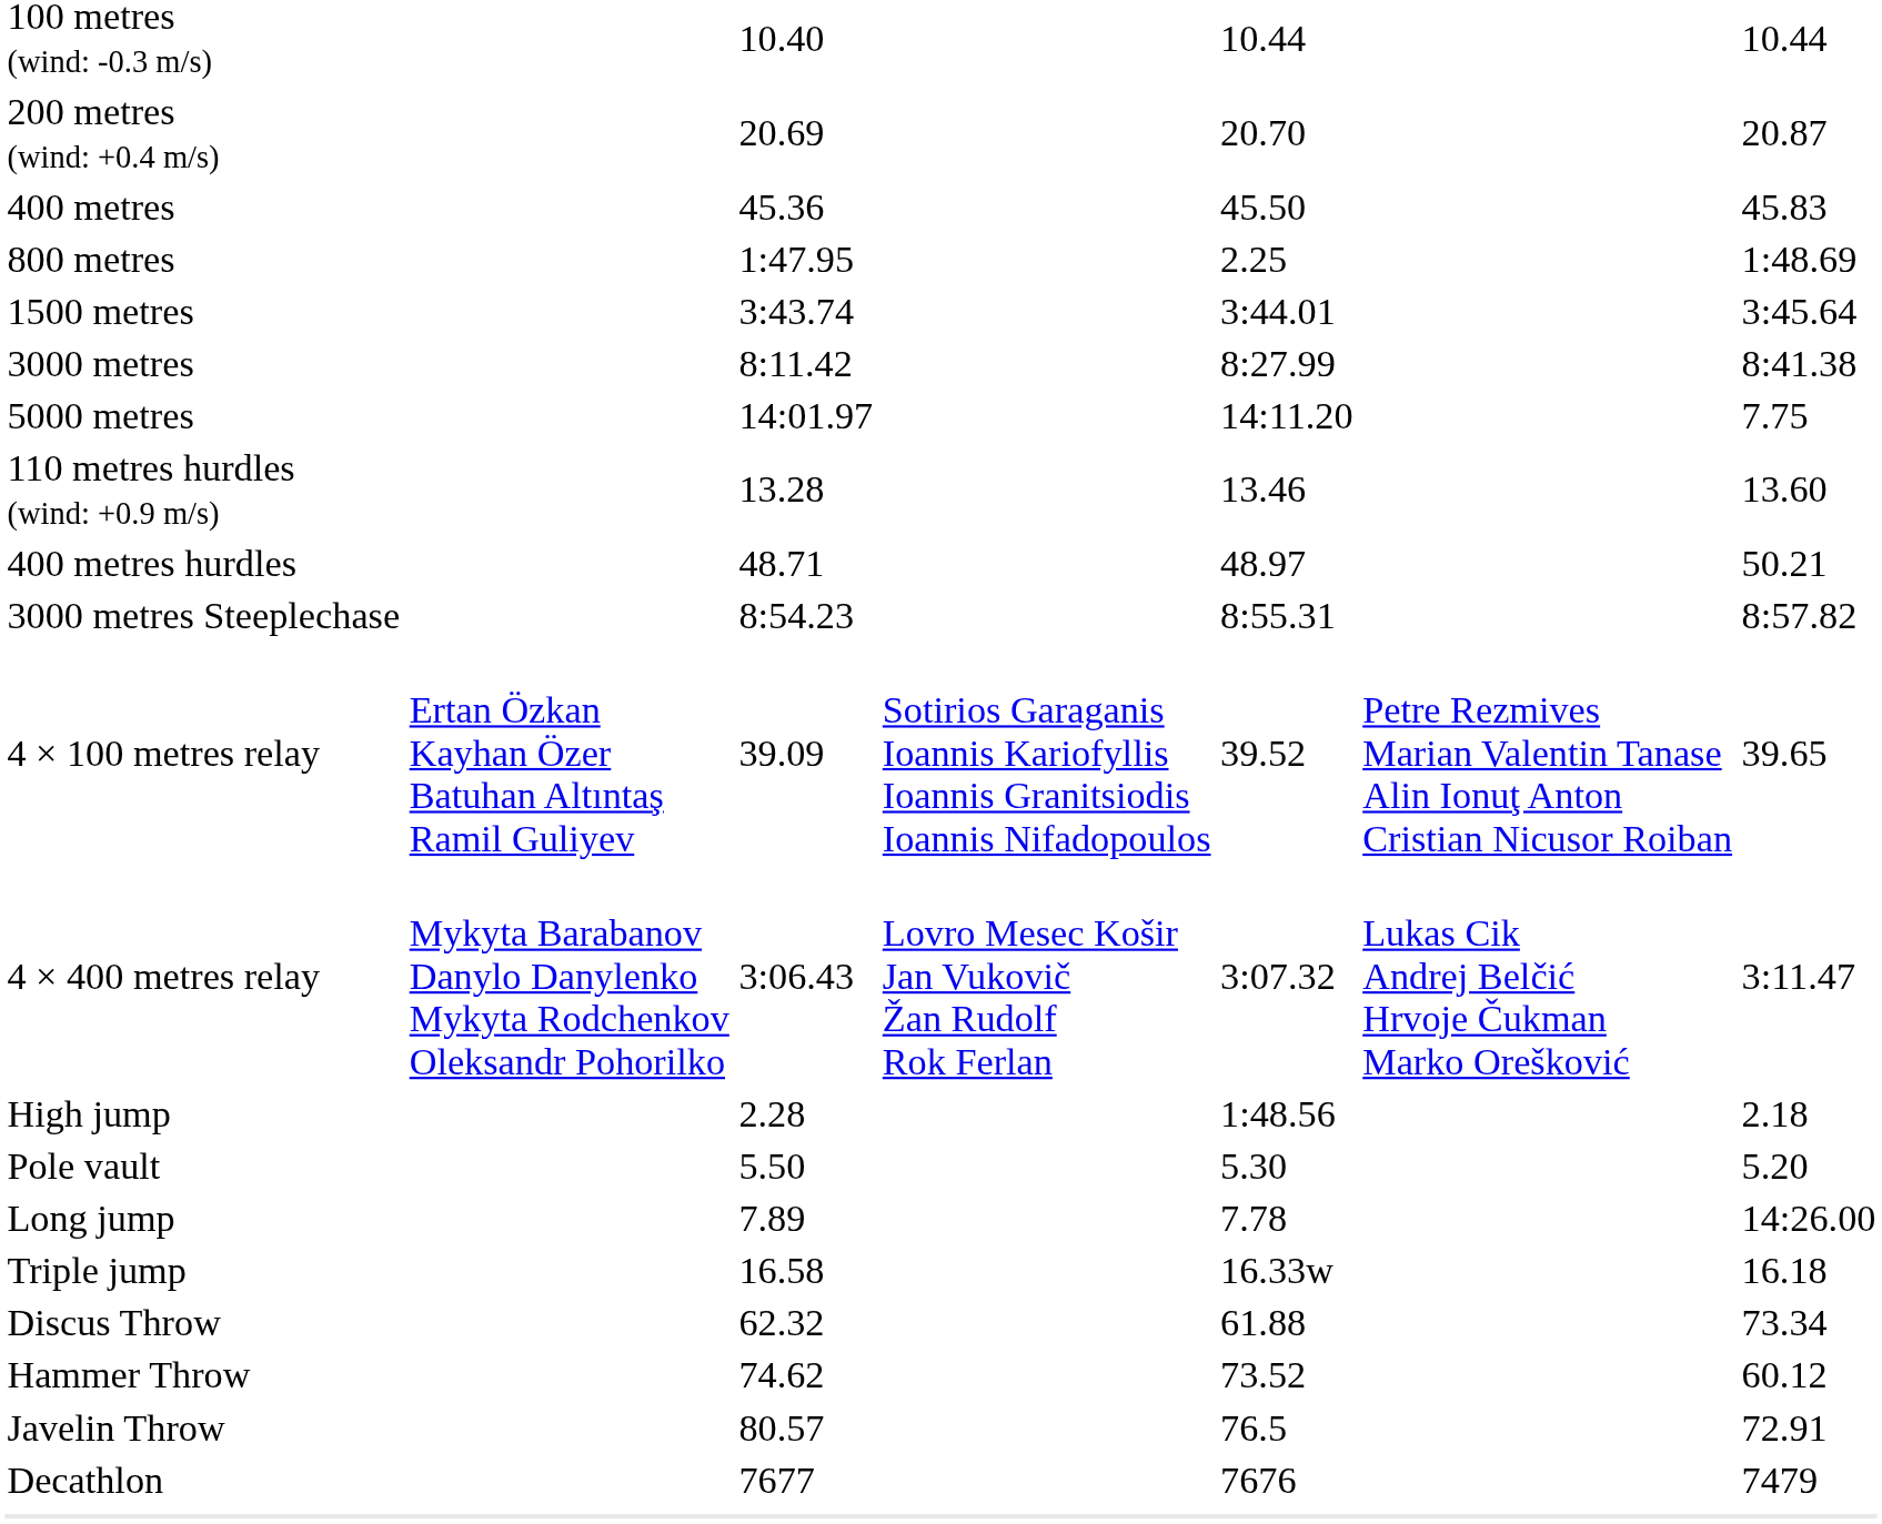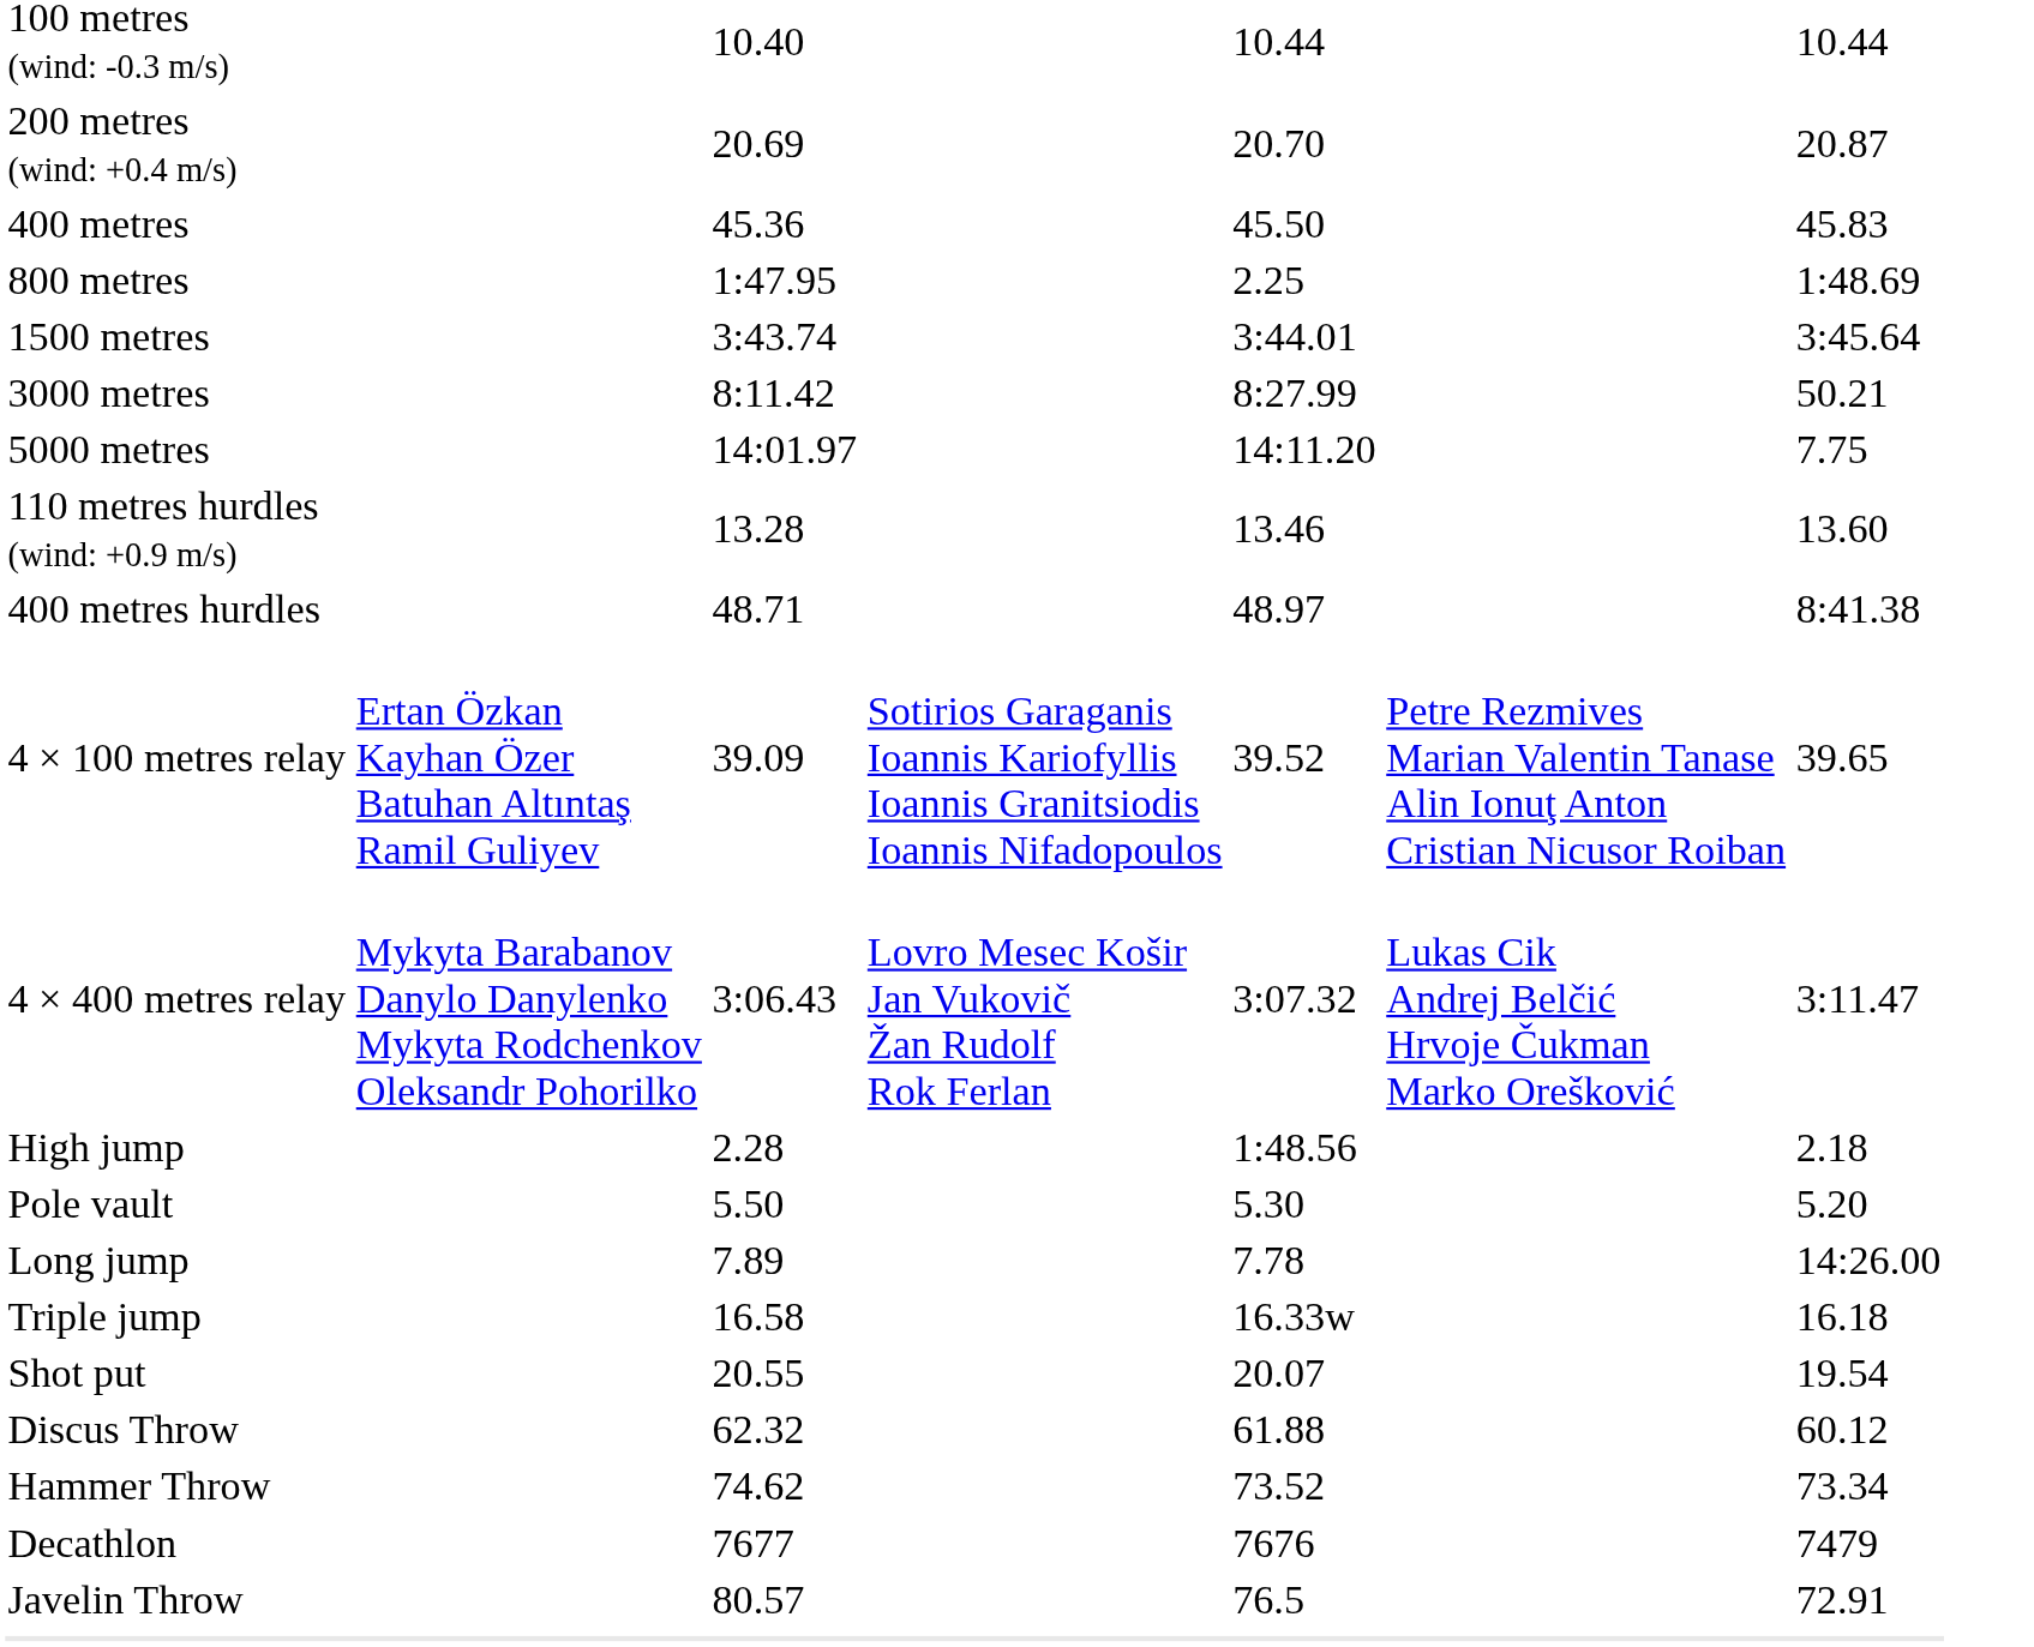 <table>
 <tr>
 <td>100 metres<br><small>(wind: -0.3 m/s)</small></td>
 <td></td>
 <td>10.40</td>
 <td></td>
 <td>10.44</td>
 <td></td>
 <td>10.44</td>
 </tr>
 <tr>
 <td>200 metres<br><small>(wind: +0.4 m/s)</small></td>
 <td></td>
 <td>20.69</td>
 <td></td>
 <td>20.70</td>
 <td></td>
 <td>20.87</td>
 </tr>
 <tr>
 <td>400 metres</td>
 <td></td>
 <td>45.36 </td>
 <td></td>
 <td>45.50</td>
 <td></td>
 <td>45.83</td>
 </tr>
 <tr>
 <td>800 metres</td>
 <td></td>
 <td>1:47.95</td>
 <td></td>
 <td>2.25</td>
 <td></td>
 <td>1:48.69</td>
 </tr>
 <tr>
 <td>1500 metres</td>
 <td></td>
 <td>3:43.74</td>
 <td></td>
 <td>3:44.01</td>
 <td></td>
 <td>3:45.64</td>
 </tr>
 <tr>
 <td>3000 metres</td>
 <td></td>
 <td>8:11.42</td>
 <td></td>
 <td>8:27.99</td>
 <td></td>
-<td>8:41.38</td>
+<td>50.21</td>
 </tr>
 <tr>
 <td>5000 metres</td>
 <td></td>
 <td>14:01.97</td>
 <td></td>
 <td>14:11.20</td>
 <td></td>
 <td>7.75</td>
 </tr>
 <tr>
 <td>110 metres hurdles<br><small>(wind: +0.9 m/s)</small></td>
 <td></td>
 <td>13.28 </td>
 <td></td>
 <td>13.46</td>
 <td></td>
 <td>13.60</td>
 </tr>
 <tr>
 <td>400 metres hurdles</td>
 <td></td>
 <td>48.71 </td>
 <td></td>
 <td>48.97</td>
 <td></td>
-<td>50.21</td>
-</tr>
-<tr>
-<td>3000 metres Steeplechase</td>
-<td></td>
-<td>8:54.23</td>
-<td></td>
-<td>8:55.31</td>
-<td></td>
-<td>8:57.82</td>
+<td>8:41.38</td>
 </tr>
 <tr>
 <td>4 × 100 metres relay</td>
 <td><br><a href='#'>Ertan Özkan</a><br><a href='#'>Kayhan Özer</a><br><a href='#'>Batuhan Altıntaş</a><br><a href='#'>Ramil Guliyev</a></td>
 <td>39.09 </td>
 <td><br><a href='#'>Sotirios Garaganis</a><br><a href='#'>Ioannis Kariofyllis</a><br><a href='#'>Ioannis Granitsiodis</a><br><a href='#'>Ioannis Nifadopoulos</a></td>
 <td>39.52</td>
 <td><br><a href='#'>Petre Rezmives</a><br><a href='#'>Marian Valentin Tanase</a><br><a href='#'>Alin Ionuţ Anton</a><br><a href='#'>Cristian Nicusor Roiban</a></td>
 <td>39.65</td>
 </tr>
 <tr>
 <td>4 × 400 metres relay</td>
 <td><br><a href='#'>Mykyta Barabanov</a><br><a href='#'>Danylo Danylenko</a><br><a href='#'>Mykyta Rodchenkov</a><br><a href='#'>Oleksandr Pohorilko</a></td>
 <td>3:06.43</td>
 <td><br><a href='#'>Lovro Mesec Košir</a><br><a href='#'>Jan Vukovič</a><br><a href='#'>Žan Rudolf</a><br><a href='#'>Rok Ferlan</a></td>
 <td>3:07.32</td>
 <td><br><a href='#'>Lukas Cik</a><br><a href='#'>Andrej Belčić</a><br><a href='#'>Hrvoje Čukman</a><br><a href='#'>Marko Orešković</a></td>
 <td>3:11.47</td>
 </tr>
 <tr>
 <td>High jump</td>
 <td></td>
 <td>2.28</td>
 <td></td>
 <td>1:48.56</td>
 <td></td>
 <td>2.18</td>
 </tr>
 <tr>
 <td>Pole vault</td>
 <td></td>
 <td>5.50</td>
 <td></td>
 <td>5.30</td>
 <td></td>
 <td>5.20</td>
 </tr>
 <tr>
 <td>Long jump</td>
 <td></td>
 <td>7.89</td>
 <td></td>
 <td>7.78</td>
 <td></td>
 <td>14:26.00</td>
 </tr>
 <tr>
 <td>Triple jump</td>
 <td></td>
 <td>16.58</td>
 <td></td>
 <td>16.33w</td>
 <td></td>
 <td>16.18</td>
 </tr>
 <tr>
+<td>Shot put</td>
+<td></td>
+<td>20.55</td>
+<td></td>
+<td>20.07</td>
+<td></td>
+<td>19.54</td>
+</tr>
+<tr>
 <td>Discus Throw</td>
 <td></td>
 <td>62.32</td>
 <td></td>
 <td>61.88</td>
 <td></td>
-<td>73.34</td>
+<td>60.12</td>
 </tr>
 <tr>
 <td>Hammer Throw</td>
 <td></td>
 <td>74.62</td>
 <td></td>
 <td>73.52</td>
 <td></td>
-<td>60.12</td>
+<td>73.34</td>
+</tr>
+<tr>
+<td>Decathlon</td>
+<td></td>
+<td>7677</td>
+<td></td>
+<td>7676</td>
+<td></td>
+<td>7479</td>
 </tr>
 <tr>
 <td>Javelin Throw</td>
 <td></td>
 <td>80.57</td>
 <td></td>
 <td>76.5</td>
 <td></td>
 <td>72.91</td>
 </tr>
 <tr>
-<td>Decathlon</td>
-<td></td>
-<td>7677</td>
-<td></td>
-<td>7676</td>
-<td></td>
-<td>7479</td>
-</tr>
-<tr>
 </tr>
 <tr bgcolor= e8e8e8>
 <td colspan=7></td>
 </tr>
 </table>
